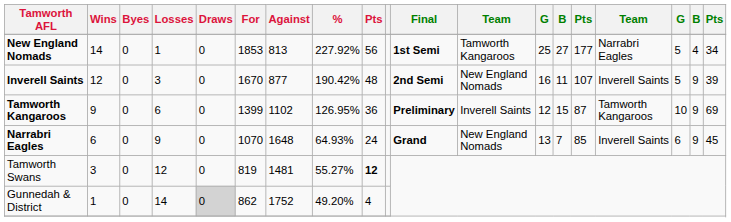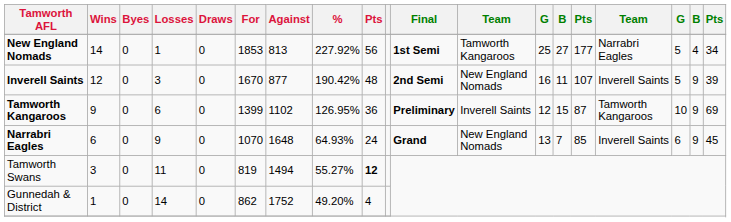 <table style="font-size: 85%; text-align: left;" class="wikitable">
 <tr>
 <th style="color:crimson">Tamworth AFL</th>
 <th style="color:crimson">Wins</th>
 <th style="color:crimson">Byes</th>
 <th style="color:crimson">Losses</th>
 <th style="color:crimson">Draws</th>
 <th style="color:crimson">For</th>
 <th style="color:crimson">Against</th>
 <th style="color:crimson">%</th>
 <th style="color:crimson">Pts</th>
 <th></th>
 <th style="color:green">Final</th>
 <th style="color:green">Team</th>
 <th style="color:green">G</th>
 <th style="color:green">B</th>
 <th style="color:green">Pts</th>
 <th style="color:green">Team</th>
 <th style="color:green">G</th>
 <th style="color:green">B</th>
 <th style="color:green">Pts</th>
 </tr>
 <tr>
 </tr>
 <tr>
 </tr>
 <tr>
 <td><strong>	New England Nomads	</strong></td>
 <td>14</td>
 <td>0</td>
 <td>1</td>
 <td>0</td>
 <td>1853</td>
 <td>813</td>
 <td>227.92%</td>
 <td>56</td>
 <td></td>
 <td><strong>1st Semi</strong></td>
 <td>Tamworth Kangaroos</td>
 <td>25</td>
 <td>27</td>
 <td>177</td>
 <td>Narrabri Eagles</td>
 <td>5</td>
 <td>4</td>
 <td>34</td>
 </tr>
 <tr>
 <td><strong>	Inverell Saints	</strong></td>
 <td>12</td>
 <td>0</td>
 <td>3</td>
 <td>0</td>
 <td>1670</td>
 <td>877</td>
 <td>190.42%</td>
 <td>48</td>
 <td></td>
 <td><strong>2nd Semi</strong></td>
 <td>New England Nomads</td>
 <td>16</td>
 <td>11</td>
 <td>107</td>
 <td>Inverell Saints</td>
 <td>5</td>
 <td>9</td>
 <td>39</td>
 </tr>
 <tr>
 <td><strong>	Tamworth Kangaroos	</strong></td>
 <td>9</td>
 <td>0</td>
 <td>6</td>
 <td>0</td>
 <td>1399</td>
 <td>1102</td>
 <td>126.95%</td>
 <td>36</td>
 <td></td>
 <td><strong>Preliminary</strong></td>
 <td>Inverell Saints</td>
 <td>12</td>
 <td>15</td>
 <td>87</td>
 <td>Tamworth Kangaroos</td>
 <td>10</td>
 <td>9</td>
 <td>69</td>
 </tr>
 <tr>
 <td><strong>	Narrabri Eagles	</strong></td>
 <td>6</td>
 <td>0</td>
 <td>9</td>
 <td>0</td>
 <td>1070</td>
 <td>1648</td>
 <td>64.93%</td>
 <td>24</td>
 <td></td>
 <td><strong>Grand</strong></td>
 <td>New England Nomads</td>
 <td>13</td>
 <td>7</td>
 <td>85</td>
 <td>Inverell Saints</td>
 <td>6</td>
 <td>9</td>
 <td>45</td>
 </tr>
 <tr>
 <td>Tamworth Swans</td>
 <td>3</td>
 <td>0</td>
-<td>12</td>
+<td>11</td>
 <td>0</td>
 <td>819</td>
-<td>1481</td>
+<td>1494</td>
 <td>55.27%</td>
 <td><strong>12</strong></td>
 <td></td>
 </tr>
 <tr>
 <td>Gunnedah & District</td>
 <td>1</td>
 <td>0</td>
 <td>14</td>
-<td style="background: lightgrey;">0</td>
+<td>0</td>
 <td>862</td>
 <td>1752</td>
 <td>49.20%</td>
 <td>4</td>
 <td></td>
 </tr>
 <tr>
 </tr>
 </table>
